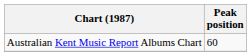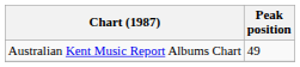 <table class="wikitable sortable">
 <tr>
 <th scope="col">Chart (1987)</th>
 <th scope="col">Peak<br>position</th>
 </tr>
 <tr>
 <td>Australian <a href='#'>Kent Music Report</a> Albums Chart</td>
-<td>60</td>
+<td>49</td>
 </tr>
 <tr>
 </tr>
 <tr>
 </tr>
 <tr>
 </tr>
 <tr>
 </tr>
 <tr>
 </tr>
 <tr>
 </tr>
 </table>
